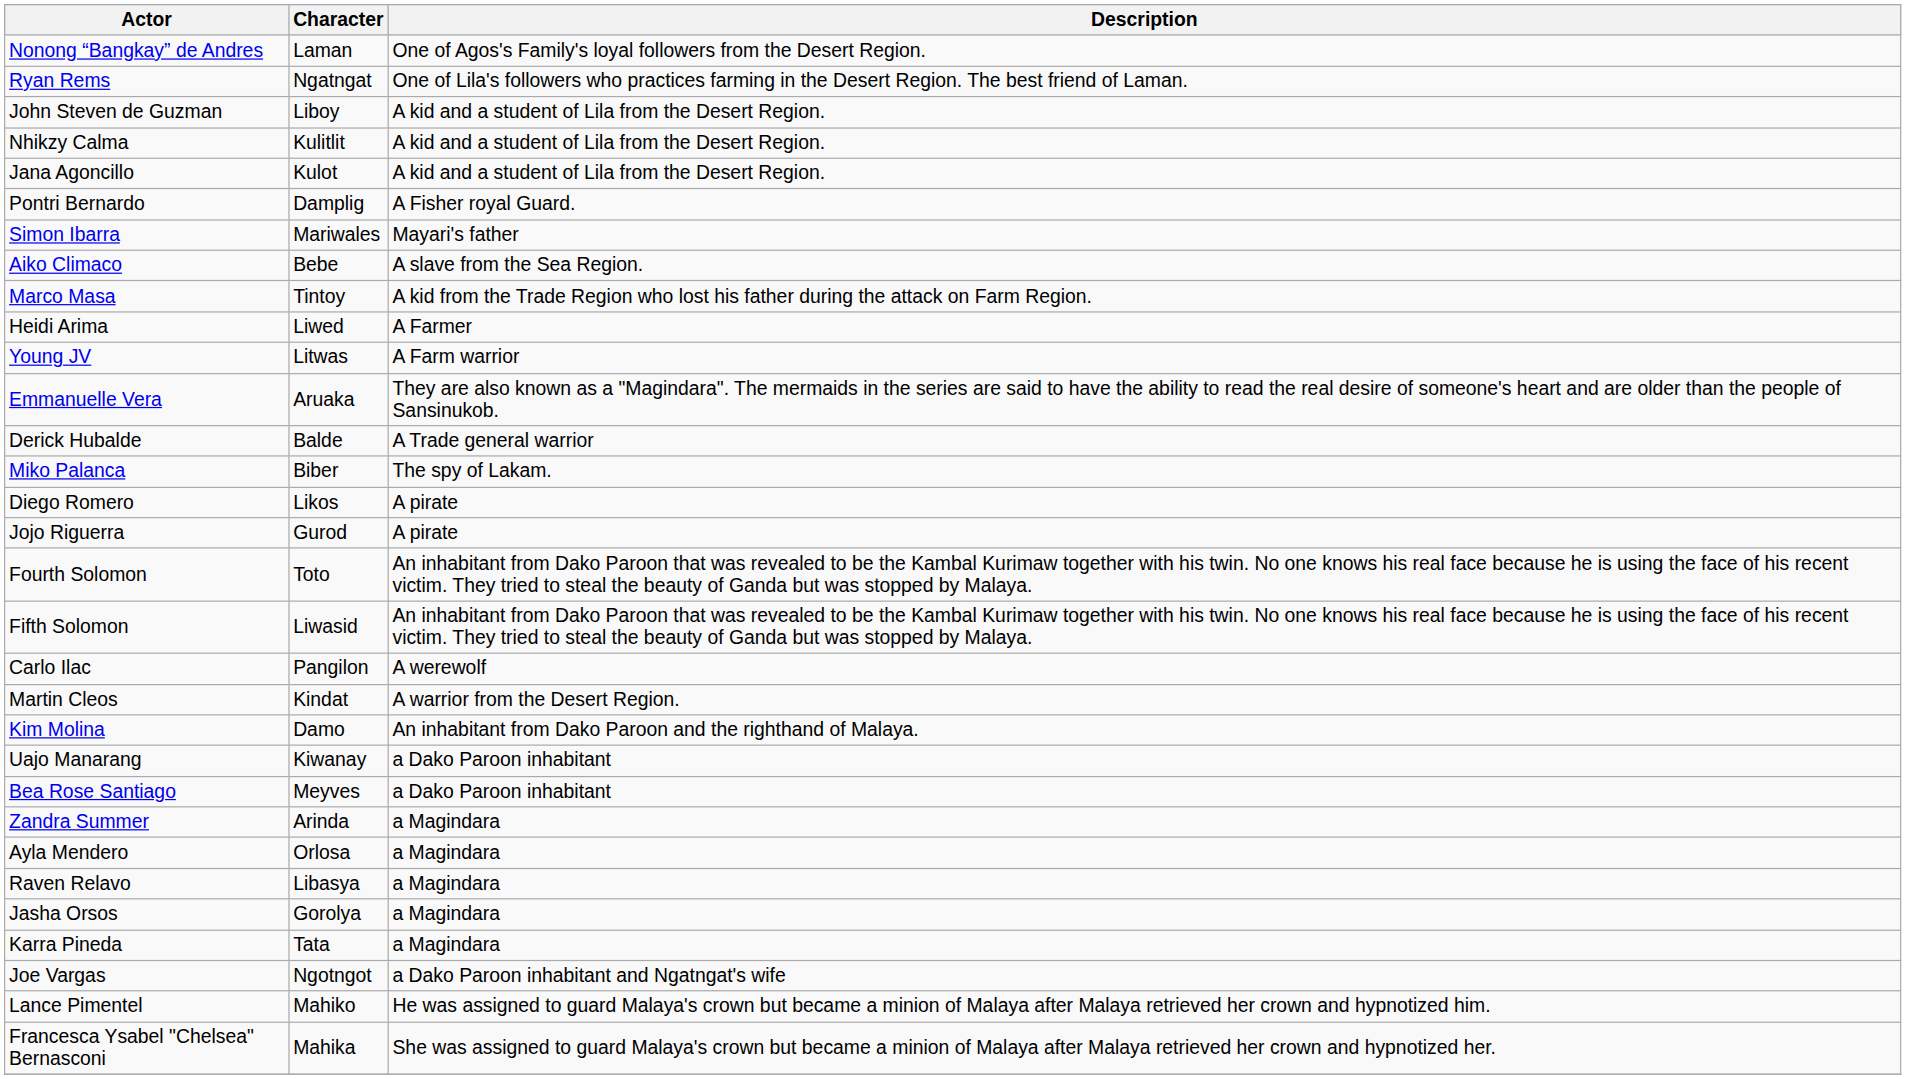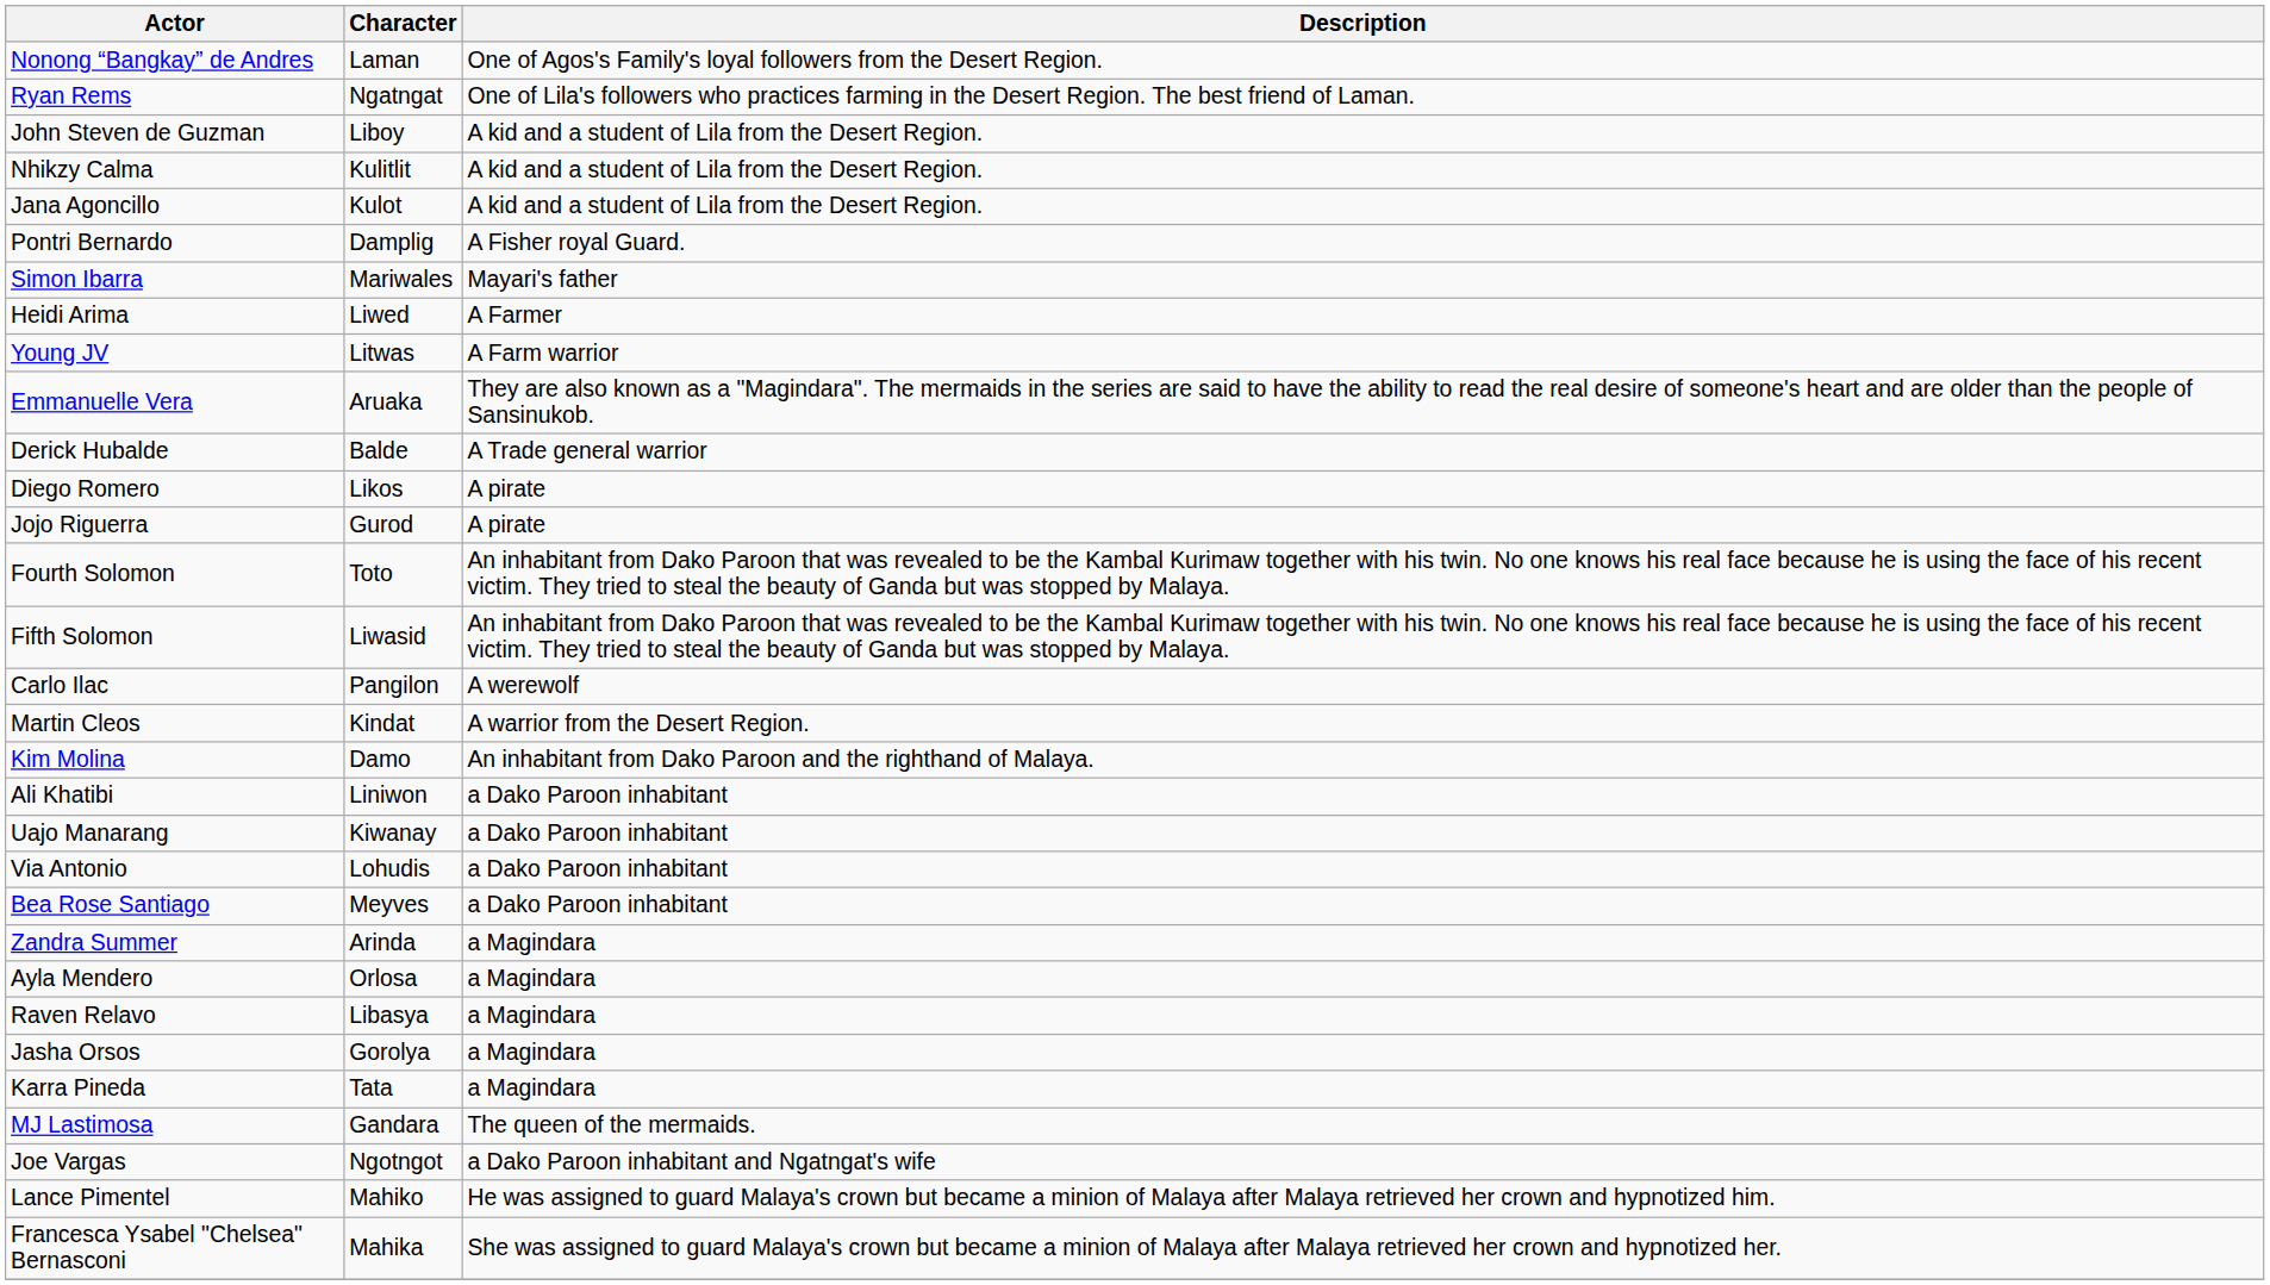 <table class="wikitable">
 <tr style="background:#b0c4de; text-align:center;">
 <th>Actor</th>
 <th>Character</th>
 <th>Description</th>
 </tr>
 <tr>
 <td><a href='#'>Nonong “Bangkay” de Andres</a></td>
 <td>Laman</td>
 <td>One of Agos's Family's loyal followers from the Desert Region.</td>
 </tr>
 <tr>
 <td><a href='#'>Ryan Rems</a></td>
 <td>Ngatngat</td>
 <td>One of Lila's followers who practices farming in the Desert Region. The best friend of Laman.</td>
 </tr>
 <tr>
 <td>John Steven de Guzman</td>
 <td>Liboy</td>
 <td>A kid and a student of Lila from the Desert Region.</td>
 </tr>
 <tr>
 <td>Nhikzy Calma</td>
 <td>Kulitlit</td>
 <td>A kid and a student of Lila from the Desert Region.</td>
 </tr>
 <tr>
 <td>Jana Agoncillo</td>
 <td>Kulot</td>
 <td>A kid and a student of Lila from the Desert Region.</td>
 </tr>
 <tr>
 <td>Pontri Bernardo</td>
 <td>Damplig</td>
 <td>A Fisher royal Guard.</td>
 </tr>
 <tr>
 <td><a href='#'>Simon Ibarra</a></td>
 <td>Mariwales</td>
 <td>Mayari's father</td>
 </tr>
 <tr>
-<td><a href='#'>Aiko Climaco</a></td>
-<td>Bebe</td>
-<td>A slave from the Sea Region.</td>
-</tr>
-<tr>
-<td><a href='#'>Marco Masa</a></td>
-<td>Tintoy</td>
-<td>A kid from the Trade Region who lost his father during the attack on Farm Region.</td>
-</tr>
-<tr>
 <td>Heidi Arima</td>
 <td>Liwed</td>
 <td>A Farmer</td>
 </tr>
 <tr>
 <td><a href='#'>Young JV</a></td>
 <td>Litwas</td>
 <td>A Farm warrior</td>
 </tr>
 <tr>
 <td><a href='#'>Emmanuelle Vera</a></td>
 <td>Aruaka</td>
 <td>They are also known as a "Magindara". The mermaids in the series are said to have the ability to read the real desire of someone's heart and are older than the people of Sansinukob.</td>
 </tr>
 <tr>
 <td>Derick Hubalde</td>
 <td>Balde</td>
 <td>A Trade general warrior</td>
-</tr>
-<tr>
-<td><a href='#'>Miko Palanca</a></td>
-<td>Biber</td>
-<td>The spy of Lakam.</td>
 </tr>
 <tr>
 <td>Diego Romero</td>
 <td>Likos</td>
 <td>A pirate</td>
 </tr>
 <tr>
 <td>Jojo Riguerra</td>
 <td>Gurod</td>
 <td>A pirate</td>
 </tr>
 <tr>
 <td>Fourth Solomon</td>
 <td>Toto</td>
 <td>An inhabitant from Dako Paroon that was revealed to be the Kambal Kurimaw together with his twin. No one knows his real face because he is using the face of his recent victim. They tried to steal the beauty of Ganda but was stopped by Malaya.</td>
 </tr>
 <tr>
 <td>Fifth Solomon</td>
 <td>Liwasid</td>
 <td>An inhabitant from Dako Paroon that was revealed to be the Kambal Kurimaw together with his twin. No one knows his real face because he is using the face of his recent victim. They tried to steal the beauty of Ganda but was stopped by Malaya.</td>
 </tr>
 <tr>
 <td>Carlo Ilac</td>
 <td>Pangilon</td>
 <td>A werewolf</td>
 </tr>
 <tr>
 <td>Martin Cleos</td>
 <td>Kindat</td>
 <td>A warrior from the Desert Region.</td>
 </tr>
 <tr>
 <td><a href='#'>Kim Molina</a></td>
 <td>Damo</td>
 <td>An inhabitant from Dako Paroon and the righthand of Malaya.</td>
 </tr>
 <tr>
+<td>Ali Khatibi</td>
+<td>Liniwon</td>
+<td>a Dako Paroon inhabitant</td>
+</tr>
+<tr>
 <td>Uajo Manarang</td>
 <td>Kiwanay</td>
+<td>a Dako Paroon inhabitant</td>
+</tr>
+<tr>
+<td>Via Antonio</td>
+<td>Lohudis</td>
 <td>a Dako Paroon inhabitant</td>
 </tr>
 <tr>
 <td><a href='#'>Bea Rose Santiago</a></td>
 <td>Meyves</td>
 <td>a Dako Paroon inhabitant</td>
 </tr>
 <tr>
 <td><a href='#'>Zandra Summer</a></td>
 <td>Arinda</td>
 <td>a Magindara</td>
 </tr>
 <tr>
 <td>Ayla Mendero</td>
 <td>Orlosa</td>
 <td>a Magindara</td>
 </tr>
 <tr>
 <td>Raven Relavo</td>
 <td>Libasya</td>
 <td>a Magindara</td>
 </tr>
 <tr>
 <td>Jasha Orsos</td>
 <td>Gorolya</td>
 <td>a Magindara</td>
 </tr>
 <tr>
 <td>Karra Pineda</td>
 <td>Tata</td>
 <td>a Magindara</td>
 </tr>
 <tr>
+<td><a href='#'>MJ Lastimosa</a></td>
+<td>Gandara</td>
+<td>The queen of the mermaids.</td>
+</tr>
+<tr>
 <td>Joe Vargas</td>
 <td>Ngotngot</td>
 <td>a Dako Paroon inhabitant and Ngatngat's wife</td>
 </tr>
 <tr>
 <td>Lance Pimentel</td>
 <td>Mahiko</td>
 <td>He was assigned to guard Malaya's crown but became a minion of Malaya after Malaya retrieved her crown and hypnotized him.</td>
 </tr>
 <tr>
 <td>Francesca Ysabel "Chelsea" Bernasconi</td>
 <td>Mahika</td>
 <td>She was assigned to guard Malaya's crown but became a minion of Malaya after Malaya retrieved her crown and hypnotized her.</td>
 </tr>
 <tr>
 </tr>
 </table>
